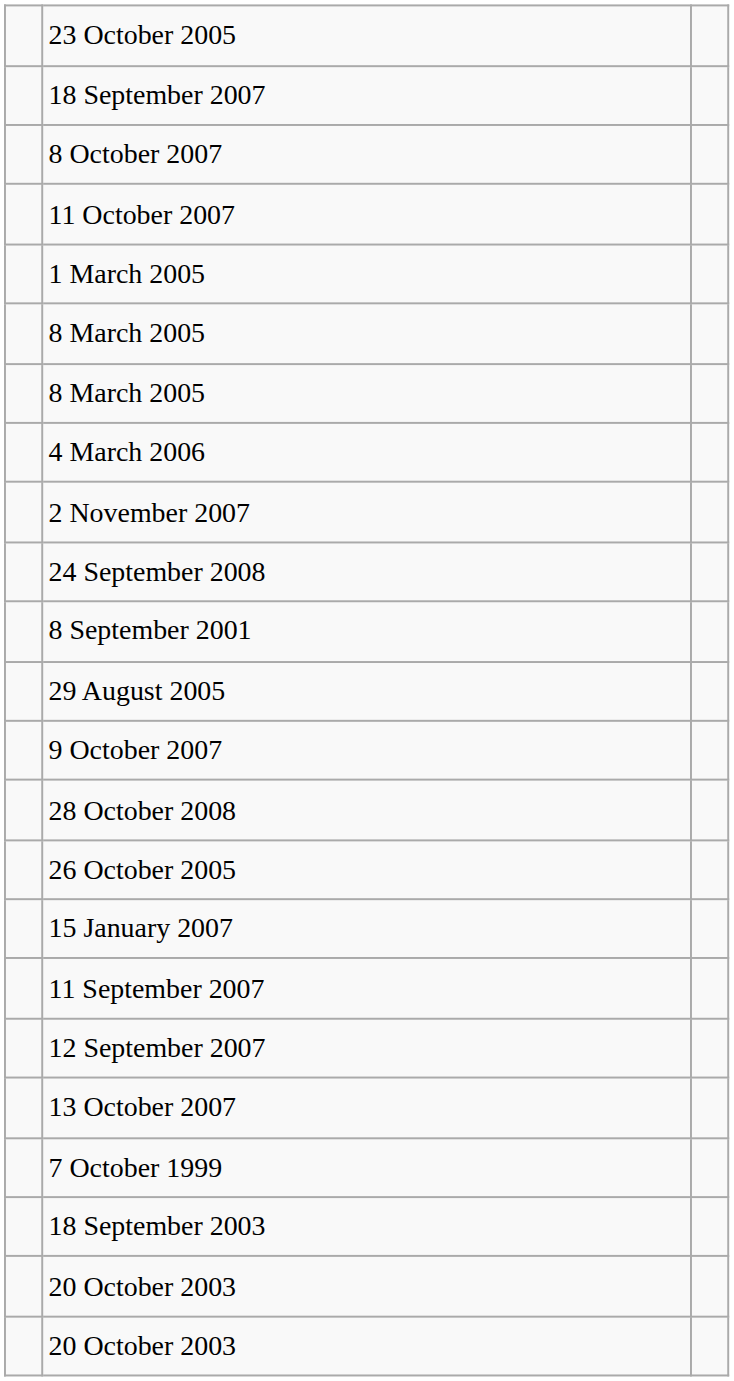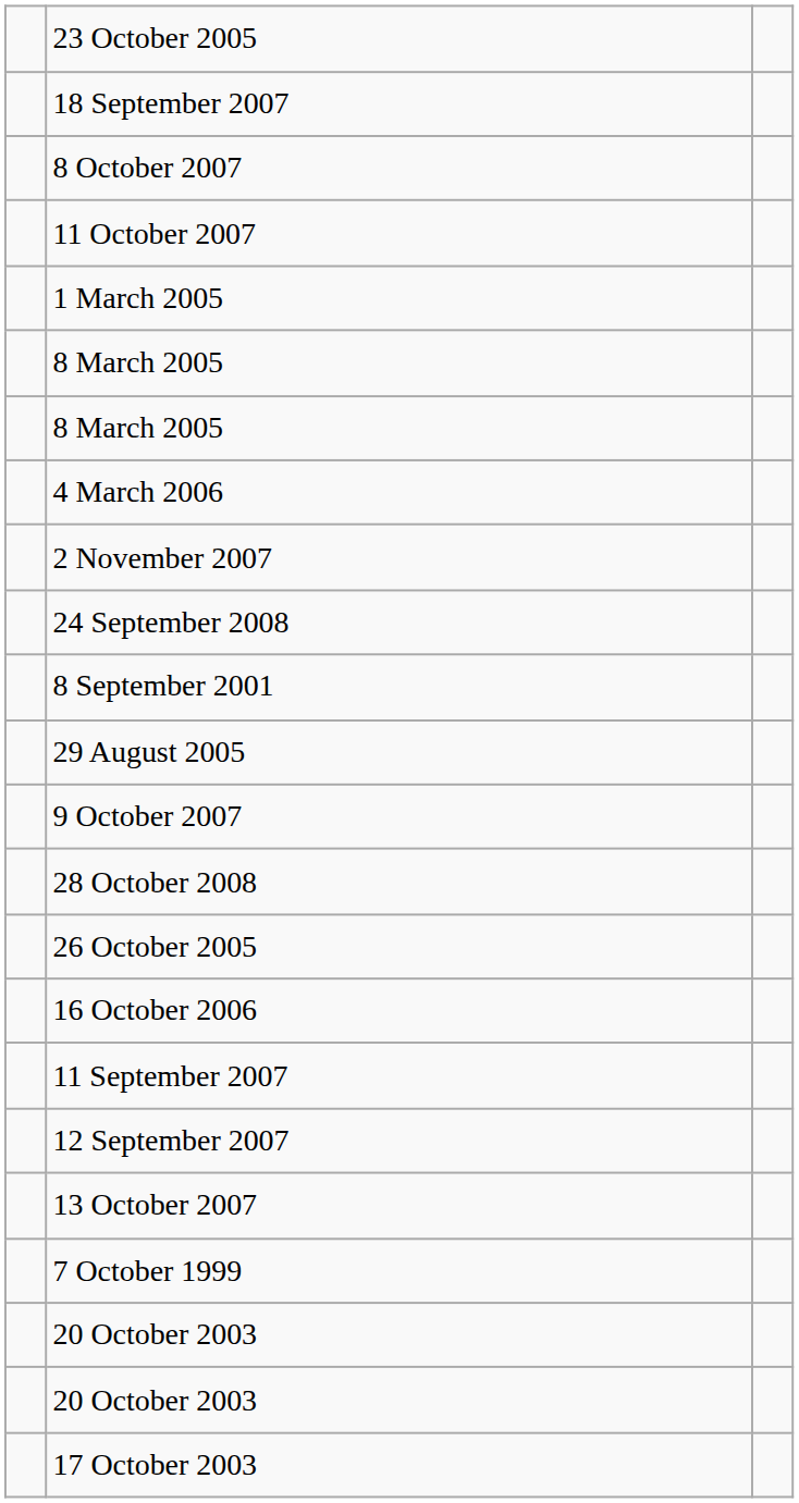 <table class="wikitable" style="font-size: 89%; float: left; width: 26em; margin-right: 1em; height: 700px">
 <tr>
 <td></td>
 <td>23 October 2005</td>
 <td></td>
 </tr>
 <tr>
 <td></td>
 <td>18 September 2007</td>
 <td></td>
 </tr>
 <tr>
 <td></td>
 <td>8 October 2007</td>
 <td></td>
 </tr>
 <tr>
 <td></td>
 <td>11 October 2007</td>
 <td></td>
 </tr>
 <tr>
 <td></td>
 <td>1 March 2005</td>
 <td></td>
 </tr>
 <tr>
 <td></td>
 <td>8 March 2005</td>
 <td></td>
 </tr>
 <tr>
 <td></td>
 <td>8 March 2005</td>
 <td></td>
 </tr>
 <tr>
 <td></td>
 <td>4 March 2006</td>
 <td></td>
 </tr>
 <tr>
 <td></td>
 <td>2 November 2007</td>
 <td></td>
 </tr>
 <tr>
 <td></td>
 <td>24 September 2008</td>
 <td></td>
 </tr>
 <tr>
 <td></td>
 <td>8 September 2001</td>
 <td></td>
 </tr>
 <tr>
 <td></td>
 <td>29 August 2005</td>
 <td></td>
 </tr>
 <tr>
 <td></td>
 <td>9 October 2007</td>
 <td></td>
 </tr>
 <tr>
 <td></td>
 <td>28 October 2008</td>
 <td></td>
 </tr>
 <tr>
 <td></td>
 <td>26 October 2005</td>
 <td></td>
 </tr>
 <tr>
 <td></td>
-<td>15 January 2007</td>
+<td>16 October 2006</td>
 <td></td>
 </tr>
 <tr>
 <td></td>
 <td>11 September 2007</td>
 <td></td>
 </tr>
 <tr>
 <td></td>
 <td>12 September 2007</td>
 <td></td>
 </tr>
 <tr>
 <td></td>
 <td>13 October 2007</td>
 <td></td>
 </tr>
 <tr>
 <td></td>
 <td>7 October 1999</td>
 <td></td>
 </tr>
 <tr>
 <td></td>
-<td>18 September 2003</td>
+<td>20 October 2003</td>
 <td></td>
 </tr>
 <tr>
 <td></td>
 <td>20 October 2003</td>
 <td></td>
 </tr>
 <tr>
 <td></td>
-<td>20 October 2003</td>
+<td>17 October 2003</td>
 <td></td>
 </tr>
 </table>
